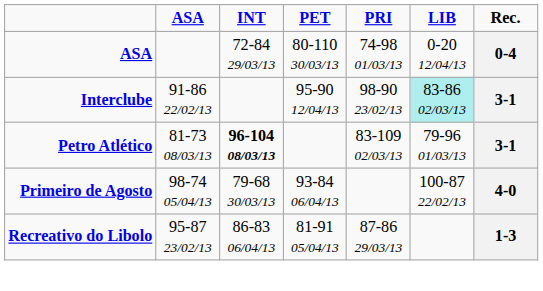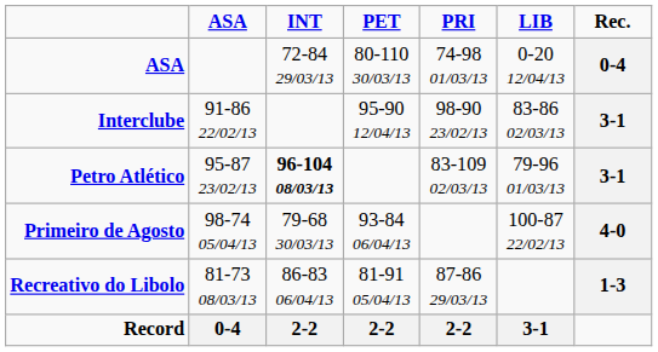 <table style="font-size: 90%; text-align: center" class="wikitable">
 <tr>
 <td></td>
 <td width=50><strong><a href='#'>ASA</a></strong></td>
 <td width=50><strong><a href='#'>INT</a></strong></td>
 <td width=50><strong><a href='#'>PET</a></strong></td>
 <td width=50><strong><a href='#'>PRI</a></strong></td>
 <td width=50><strong><a href='#'>LIB</a></strong></td>
 <td width=50><strong>Rec.</strong></td>
 </tr>
 <tr>
 <td align=right><strong><a href='#'>ASA</a></strong></td>
 <td></td>
 <td>72-84<br><small><em>29/03/13</em></small></td>
 <td>80-110<br><small><em>30/03/13</em></small></td>
 <td>74-98<br><small><em>01/03/13</em></small></td>
 <td>0-20<br><small><em>12/04/13</em></small></td>
 <th>0-4</th>
 </tr>
 <tr>
 <td align=right><strong><a href='#'>Interclube</a></strong></td>
 <td>91-86<br><small><em>22/02/13</em></small></td>
 <td></td>
 <td>95-90<br><small><em>12/04/13</em></small></td>
 <td>98-90<br><small><em>23/02/13</em></small></td>
-<td style="background: paleturquoise;">83-86<br><small><em>02/03/13</em></small></td>
+<td>83-86<br><small><em>02/03/13</em></small></td>
 <th>3-1</th>
 </tr>
 <tr>
 <td align=right><strong><a href='#'>Petro Atlético</a></strong></td>
-<td>81-73<br><small><em>08/03/13</em></small></td>
+<td>95-87<br><small><em>23/02/13</em></small></td>
 <td><strong>96-104<br><small><em>08/03/13</em></small></strong></td>
 <td></td>
 <td>83-109<br><small><em>02/03/13</em></small></td>
 <td>79-96<br><small><em>01/03/13</em></small></td>
 <th>3-1</th>
 </tr>
 <tr>
 <td align=right><strong><a href='#'>Primeiro de Agosto</a></strong></td>
 <td>98-74<br><small><em>05/04/13</em></small></td>
 <td>79-68<br><small><em>30/03/13</em></small></td>
 <td>93-84<br><small><em>06/04/13</em></small></td>
 <td></td>
 <td>100-87<br><small><em>22/02/13</em></small></td>
 <th>4-0</th>
 </tr>
 <tr>
 <td align=right><strong><a href='#'>Recreativo do Libolo</a></strong></td>
-<td>95-87<br><small><em>23/02/13</em></small></td>
+<td>81-73<br><small><em>08/03/13</em></small></td>
 <td>86-83<br><small><em>06/04/13</em></small></td>
 <td>81-91<br><small><em>05/04/13</em></small></td>
 <td>87-86<br><small><em>29/03/13</em></small></td>
 <td></td>
 <th>1-3</th>
 </tr>
+<tr>
+<td align=right><strong>Record</strong></td>
+<th>0-4</th>
+<th>2-2</th>
+<th>2-2</th>
+<th>2-2</th>
+<th>3-1</th>
+<td></td>
+</tr>
 </table>
